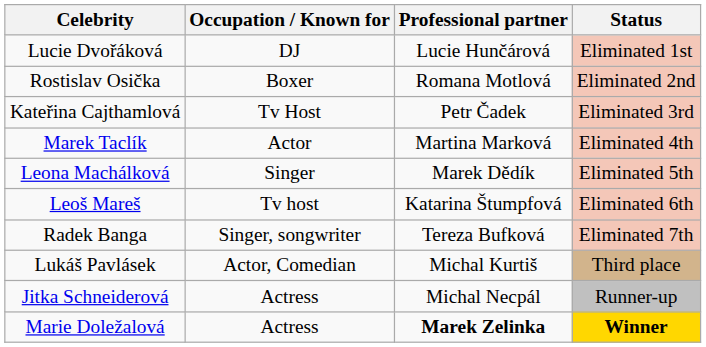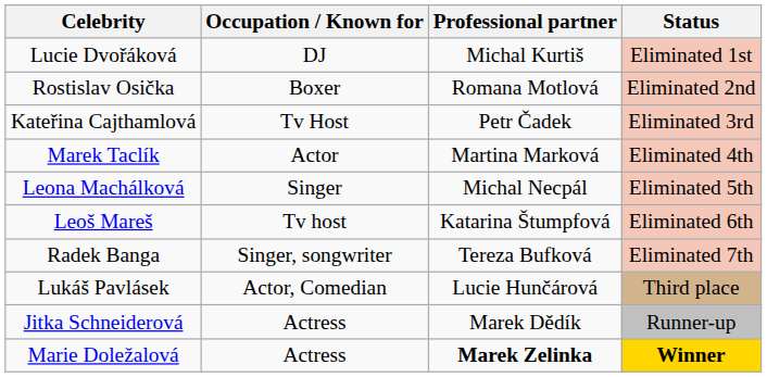 <table class="wikitable" style="margin: auto; text-align: center;">
 <tr>
 <th>Celebrity</th>
 <th>Occupation / Known for</th>
 <th>Professional partner</th>
 <th>Status</th>
 </tr>
 <tr>
 <td>Lucie Dvořáková</td>
 <td>DJ</td>
-<td>Lucie Hunčárová</td>
+<td>Michal Kurtiš</td>
 <td bgcolor="#F4C7B8">Eliminated 1st</td>
 </tr>
 <tr>
 <td>Rostislav Osička</td>
 <td>Boxer</td>
 <td>Romana Motlová</td>
 <td bgcolor="#F4C7B8">Eliminated 2nd</td>
 </tr>
 <tr>
 <td>Kateřina Cajthamlová</td>
 <td>Tv Host</td>
 <td>Petr Čadek</td>
 <td bgcolor="#F4C7B8">Eliminated 3rd</td>
 </tr>
 <tr>
 <td><a href='#'>Marek Taclík</a></td>
 <td>Actor</td>
 <td>Martina Marková</td>
 <td bgcolor="#F4C7B8">Eliminated 4th</td>
 </tr>
 <tr>
 <td><a href='#'>Leona Machálková</a></td>
 <td>Singer</td>
-<td>Marek Dědík</td>
+<td>Michal Necpál</td>
 <td bgcolor="#F4C7B8">Eliminated 5th</td>
 </tr>
 <tr>
 <td><a href='#'>Leoš Mareš</a></td>
 <td>Tv host</td>
 <td>Katarina Štumpfová</td>
 <td bgcolor="#F4C7B8">Eliminated 6th</td>
 </tr>
 <tr>
 <td>Radek Banga</td>
 <td>Singer, songwriter</td>
 <td>Tereza Bufková</td>
 <td bgcolor="#F4C7B8">Eliminated 7th</td>
 </tr>
 <tr>
 <td>Lukáš Pavlásek</td>
 <td>Actor, Comedian</td>
-<td>Michal Kurtiš</td>
+<td>Lucie Hunčárová</td>
 <td bgcolor="tan">Third place</td>
 </tr>
 <tr>
 <td><a href='#'>Jitka Schneiderová</a></td>
 <td>Actress</td>
-<td>Michal Necpál</td>
+<td>Marek Dědík</td>
 <td bgcolor="silver">Runner-up</td>
 </tr>
 <tr>
 <td><a href='#'>Marie Doležalová</a></td>
 <td>Actress</td>
 <td><strong>Marek Zelinka</strong></td>
 <td bgcolor="gold"><strong>Winner</strong></td>
 </tr>
 </table>
